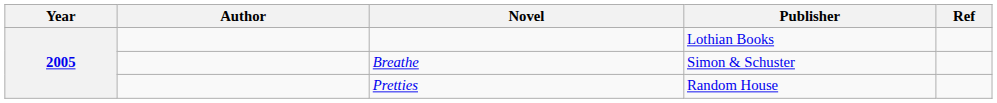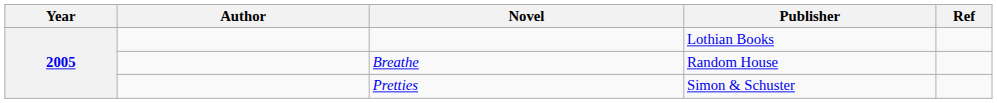 <table class="sortable wikitable" width="85%" cellpadding="5"  style="margin: 1em auto 1em auto">
 <tr>
 <th scope="col" width="10%">Year</th>
 <th scope="col" width="22.5%">Author</th>
 <th scope="col" width="28%">Novel</th>
 <th scope="col" width="22.5%">Publisher</th>
 <th scope="col" width="5%" class="unsortable">Ref</th>
 </tr>
 <tr>
 <th rowspan="3" scope="row" align="center"><a href='#'>2005</a></th>
 <td></td>
 <td></td>
 <td><a href='#'>Lothian Books</a></td>
 <td></td>
 </tr>
 <tr>
 <td></td>
 <td><em><a href='#'>Breathe</a></em></td>
-<td><a href='#'>Simon & Schuster</a></td>
+<td><a href='#'>Random House</a></td>
 <td></td>
 </tr>
 <tr>
 <td></td>
 <td><em><a href='#'>Pretties</a></em></td>
-<td><a href='#'>Random House</a></td>
+<td><a href='#'>Simon & Schuster</a></td>
 <td></td>
 </tr>
 </table>
